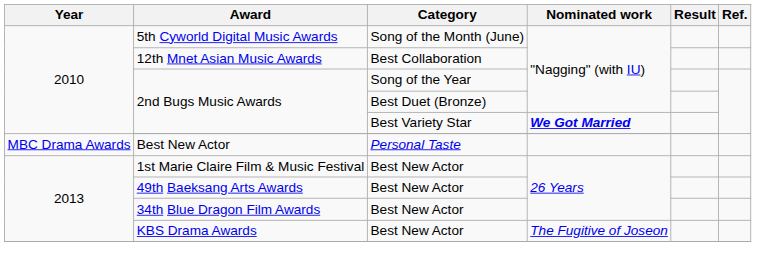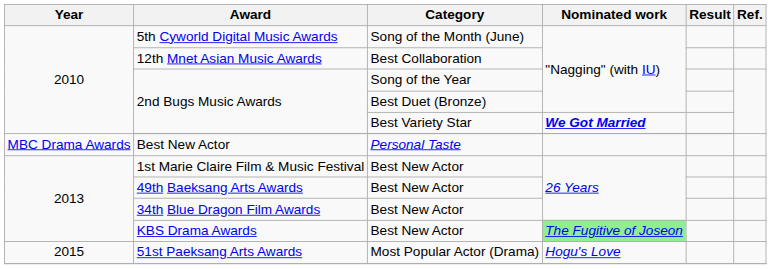 <table class="wikitable">
 <tr>
 <th>Year</th>
 <th>Award</th>
 <th>Category</th>
 <th>Nominated work</th>
 <th>Result</th>
 <th>Ref.</th>
 </tr>
 <tr>
 <td rowspan="6" style="text-align:center">2010</td>
 <td>5th <a href='#'>Cyworld Digital Music Awards</a></td>
 <td>Song of the Month (June)</td>
 <td rowspan="4">"Nagging" (with <a href='#'>IU</a>)</td>
 <td></td>
 <td align=center></td>
 </tr>
 <tr>
 <td>12th <a href='#'>Mnet Asian Music Awards</a></td>
 <td>Best Collaboration</td>
 <td></td>
 <td align=center></td>
 </tr>
 <tr>
 <td rowspan="3">2nd Bugs Music Awards</td>
 <td>Song of the Year</td>
 <td></td>
 <td align=center rowspan="3"></td>
 </tr>
 <tr>
 <td>Best Duet (Bronze)</td>
 <td></td>
 </tr>
 <tr>
 <td>Best Variety Star</td>
 <td><strong><em><a href='#'>We Got Married</a></em></strong></td>
 <td></td>
 </tr>
 <tr>
 </tr>
 <tr>
 <td><a href='#'>MBC Drama Awards</a></td>
 <td>Best New Actor</td>
 <td><em><a href='#'>Personal Taste</a></em></td>
 <td></td>
 <td></td>
 </tr>
 <tr>
 <td rowspan="4" style="text-align:center">2013</td>
 <td>1st Marie Claire Film & Music Festival</td>
 <td>Best New Actor</td>
 <td rowspan="3"><em><a href='#'>26 Years</a></em></td>
 <td></td>
 <td align=center></td>
 </tr>
 <tr>
 <td><a href='#'>49th</a> <a href='#'>Baeksang Arts Awards</a></td>
 <td>Best New Actor</td>
 <td></td>
 <td align=center></td>
 </tr>
 <tr>
 <td><a href='#'>34th</a> <a href='#'>Blue Dragon Film Awards</a></td>
 <td>Best New Actor</td>
 <td></td>
 <td align=center></td>
 </tr>
 <tr>
 <td><a href='#'>KBS Drama Awards</a></td>
 <td>Best New Actor</td>
-<td><em><a href='#'>The Fugitive of Joseon</a></em></td>
+<td style="background: lightgreen;"><em><a href='#'>The Fugitive of Joseon</a></em></td>
+<td></td>
+<td align=center></td>
+</tr>
+<tr>
+<td rowspan="1" style="text-align:center">2015</td>
+<td><a href='#'>51st Paeksang Arts Awards</a></td>
+<td>Most Popular Actor (Drama)</td>
+<td rowspan="1"><em><a href='#'>Hogu's Love</a></em></td>
 <td></td>
 <td align=center></td>
 </tr>
 <tr>
 </tr>
 </table>
